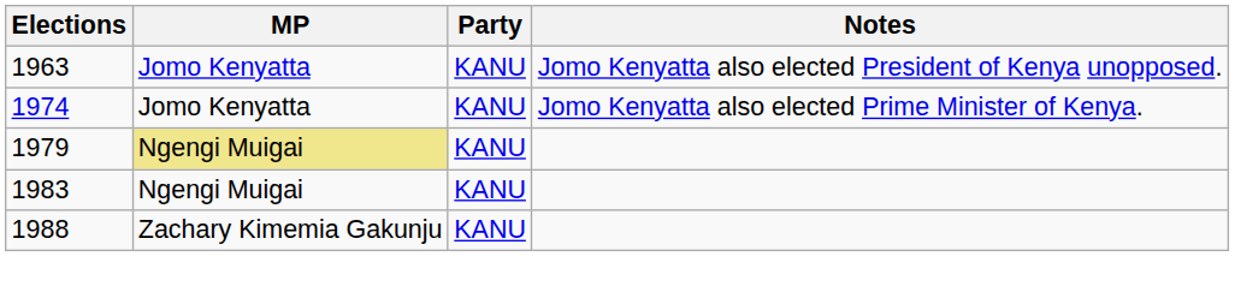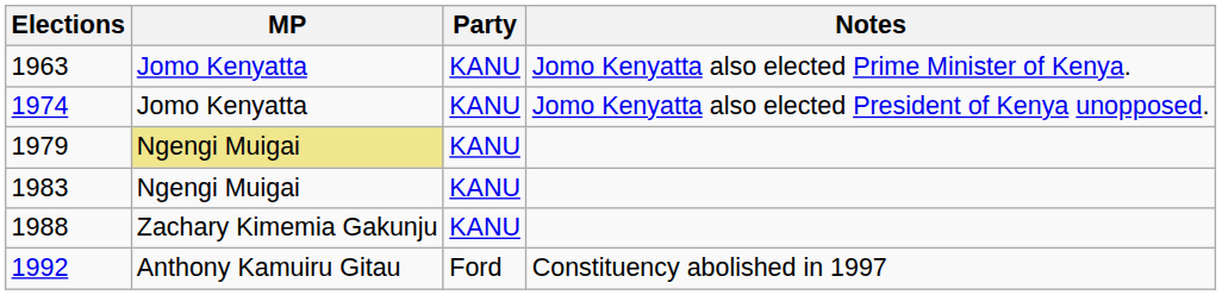 <table class="wikitable sortable mw-collapsible">
 <tr>
 <th>Elections</th>
 <th>MP</th>
 <th>Party</th>
 <th>Notes</th>
 </tr>
 <tr>
 <td>1963</td>
 <td><a href='#'>Jomo Kenyatta</a></td>
 <td><a href='#'>KANU</a></td>
-<td><a href='#'>Jomo Kenyatta</a> also elected <a href='#'>President of Kenya</a> <a href='#'>unopposed</a>.</td>
+<td><a href='#'>Jomo Kenyatta</a> also elected <a href='#'>Prime Minister of Kenya</a>.</td>
 </tr>
 <tr>
 <td><a href='#'>1974</a></td>
 <td>Jomo Kenyatta</td>
 <td><a href='#'>KANU</a></td>
-<td><a href='#'>Jomo Kenyatta</a> also elected <a href='#'>Prime Minister of Kenya</a>.</td>
+<td><a href='#'>Jomo Kenyatta</a> also elected <a href='#'>President of Kenya</a> <a href='#'>unopposed</a>.</td>
 </tr>
 <tr>
 <td>1979</td>
 <td style="background: khaki;">Ngengi Muigai</td>
 <td><a href='#'>KANU</a></td>
 <td></td>
 </tr>
 <tr>
 <td>1983</td>
 <td>Ngengi Muigai</td>
 <td><a href='#'>KANU</a></td>
 <td></td>
 </tr>
 <tr>
 <td>1988</td>
 <td>Zachary Kimemia Gakunju</td>
 <td><a href='#'>KANU</a></td>
 <td></td>
 </tr>
+<tr>
+<td><a href='#'>1992</a></td>
+<td>Anthony Kamuiru Gitau</td>
+<td>Ford</td>
+<td>Constituency abolished in 1997</td>
+</tr>
 </table>
